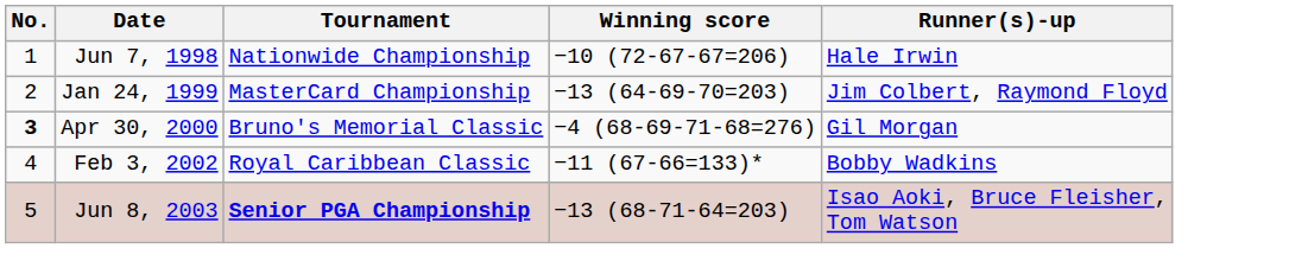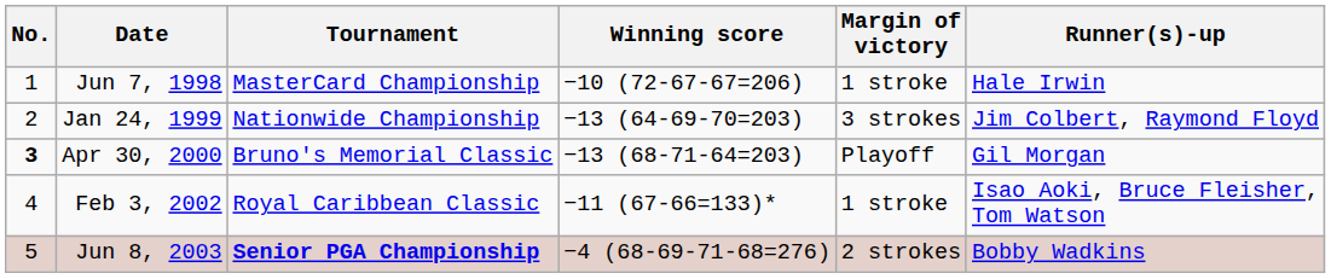 <table class="wikitable" style="font-size:95%;">
 <tr>
 <th>No.</th>
 <th>Date</th>
 <th>Tournament</th>
 <th>Winning score</th>
+<th>Margin of<br>victory</th>
 <th>Runner(s)-up</th>
 </tr>
 <tr>
 <td align=center>1</td>
 <td align=right>Jun 7, <a href='#'>1998</a></td>
-<td><a href='#'>Nationwide Championship</a></td>
+<td><a href='#'>MasterCard Championship</a></td>
 <td>−10 (72-67-67=206)</td>
+<td>1 stroke</td>
 <td> <a href='#'>Hale Irwin</a></td>
 </tr>
 <tr>
 <td align=center>2</td>
 <td align=right>Jan 24, <a href='#'>1999</a></td>
-<td><a href='#'>MasterCard Championship</a></td>
+<td><a href='#'>Nationwide Championship</a></td>
 <td>−13 (64-69-70=203)</td>
+<td>3 strokes</td>
 <td> <a href='#'>Jim Colbert</a>,  <a href='#'>Raymond Floyd</a></td>
 </tr>
 <tr>
 <td align=center><strong>3</strong></td>
 <td align=right>Apr 30, <a href='#'>2000</a></td>
 <td><a href='#'>Bruno's Memorial Classic</a></td>
-<td>−4 (68-69-71-68=276)</td>
+<td>−13 (68-71-64=203)</td>
+<td>Playoff</td>
 <td> <a href='#'>Gil Morgan</a></td>
 </tr>
 <tr>
 <td align=center>4</td>
 <td align=right>Feb 3, <a href='#'>2002</a></td>
 <td><a href='#'>Royal Caribbean Classic</a></td>
 <td>−11 (67-66=133)*</td>
-<td> <a href='#'>Bobby Wadkins</a></td>
+<td>1 stroke</td>
+<td> <a href='#'>Isao Aoki</a>,  <a href='#'>Bruce Fleisher</a>,<br> <a href='#'>Tom Watson</a></td>
 </tr>
 <tr style="background:#e5d1cb;">
 <td align=center>5</td>
 <td align=right>Jun 8, <a href='#'>2003</a></td>
 <td><strong><a href='#'>Senior PGA Championship</a></strong></td>
-<td>−13 (68-71-64=203)</td>
-<td> <a href='#'>Isao Aoki</a>,  <a href='#'>Bruce Fleisher</a>,<br> <a href='#'>Tom Watson</a></td>
+<td>−4 (68-69-71-68=276)</td>
+<td>2 strokes</td>
+<td> <a href='#'>Bobby Wadkins</a></td>
 </tr>
 </table>
